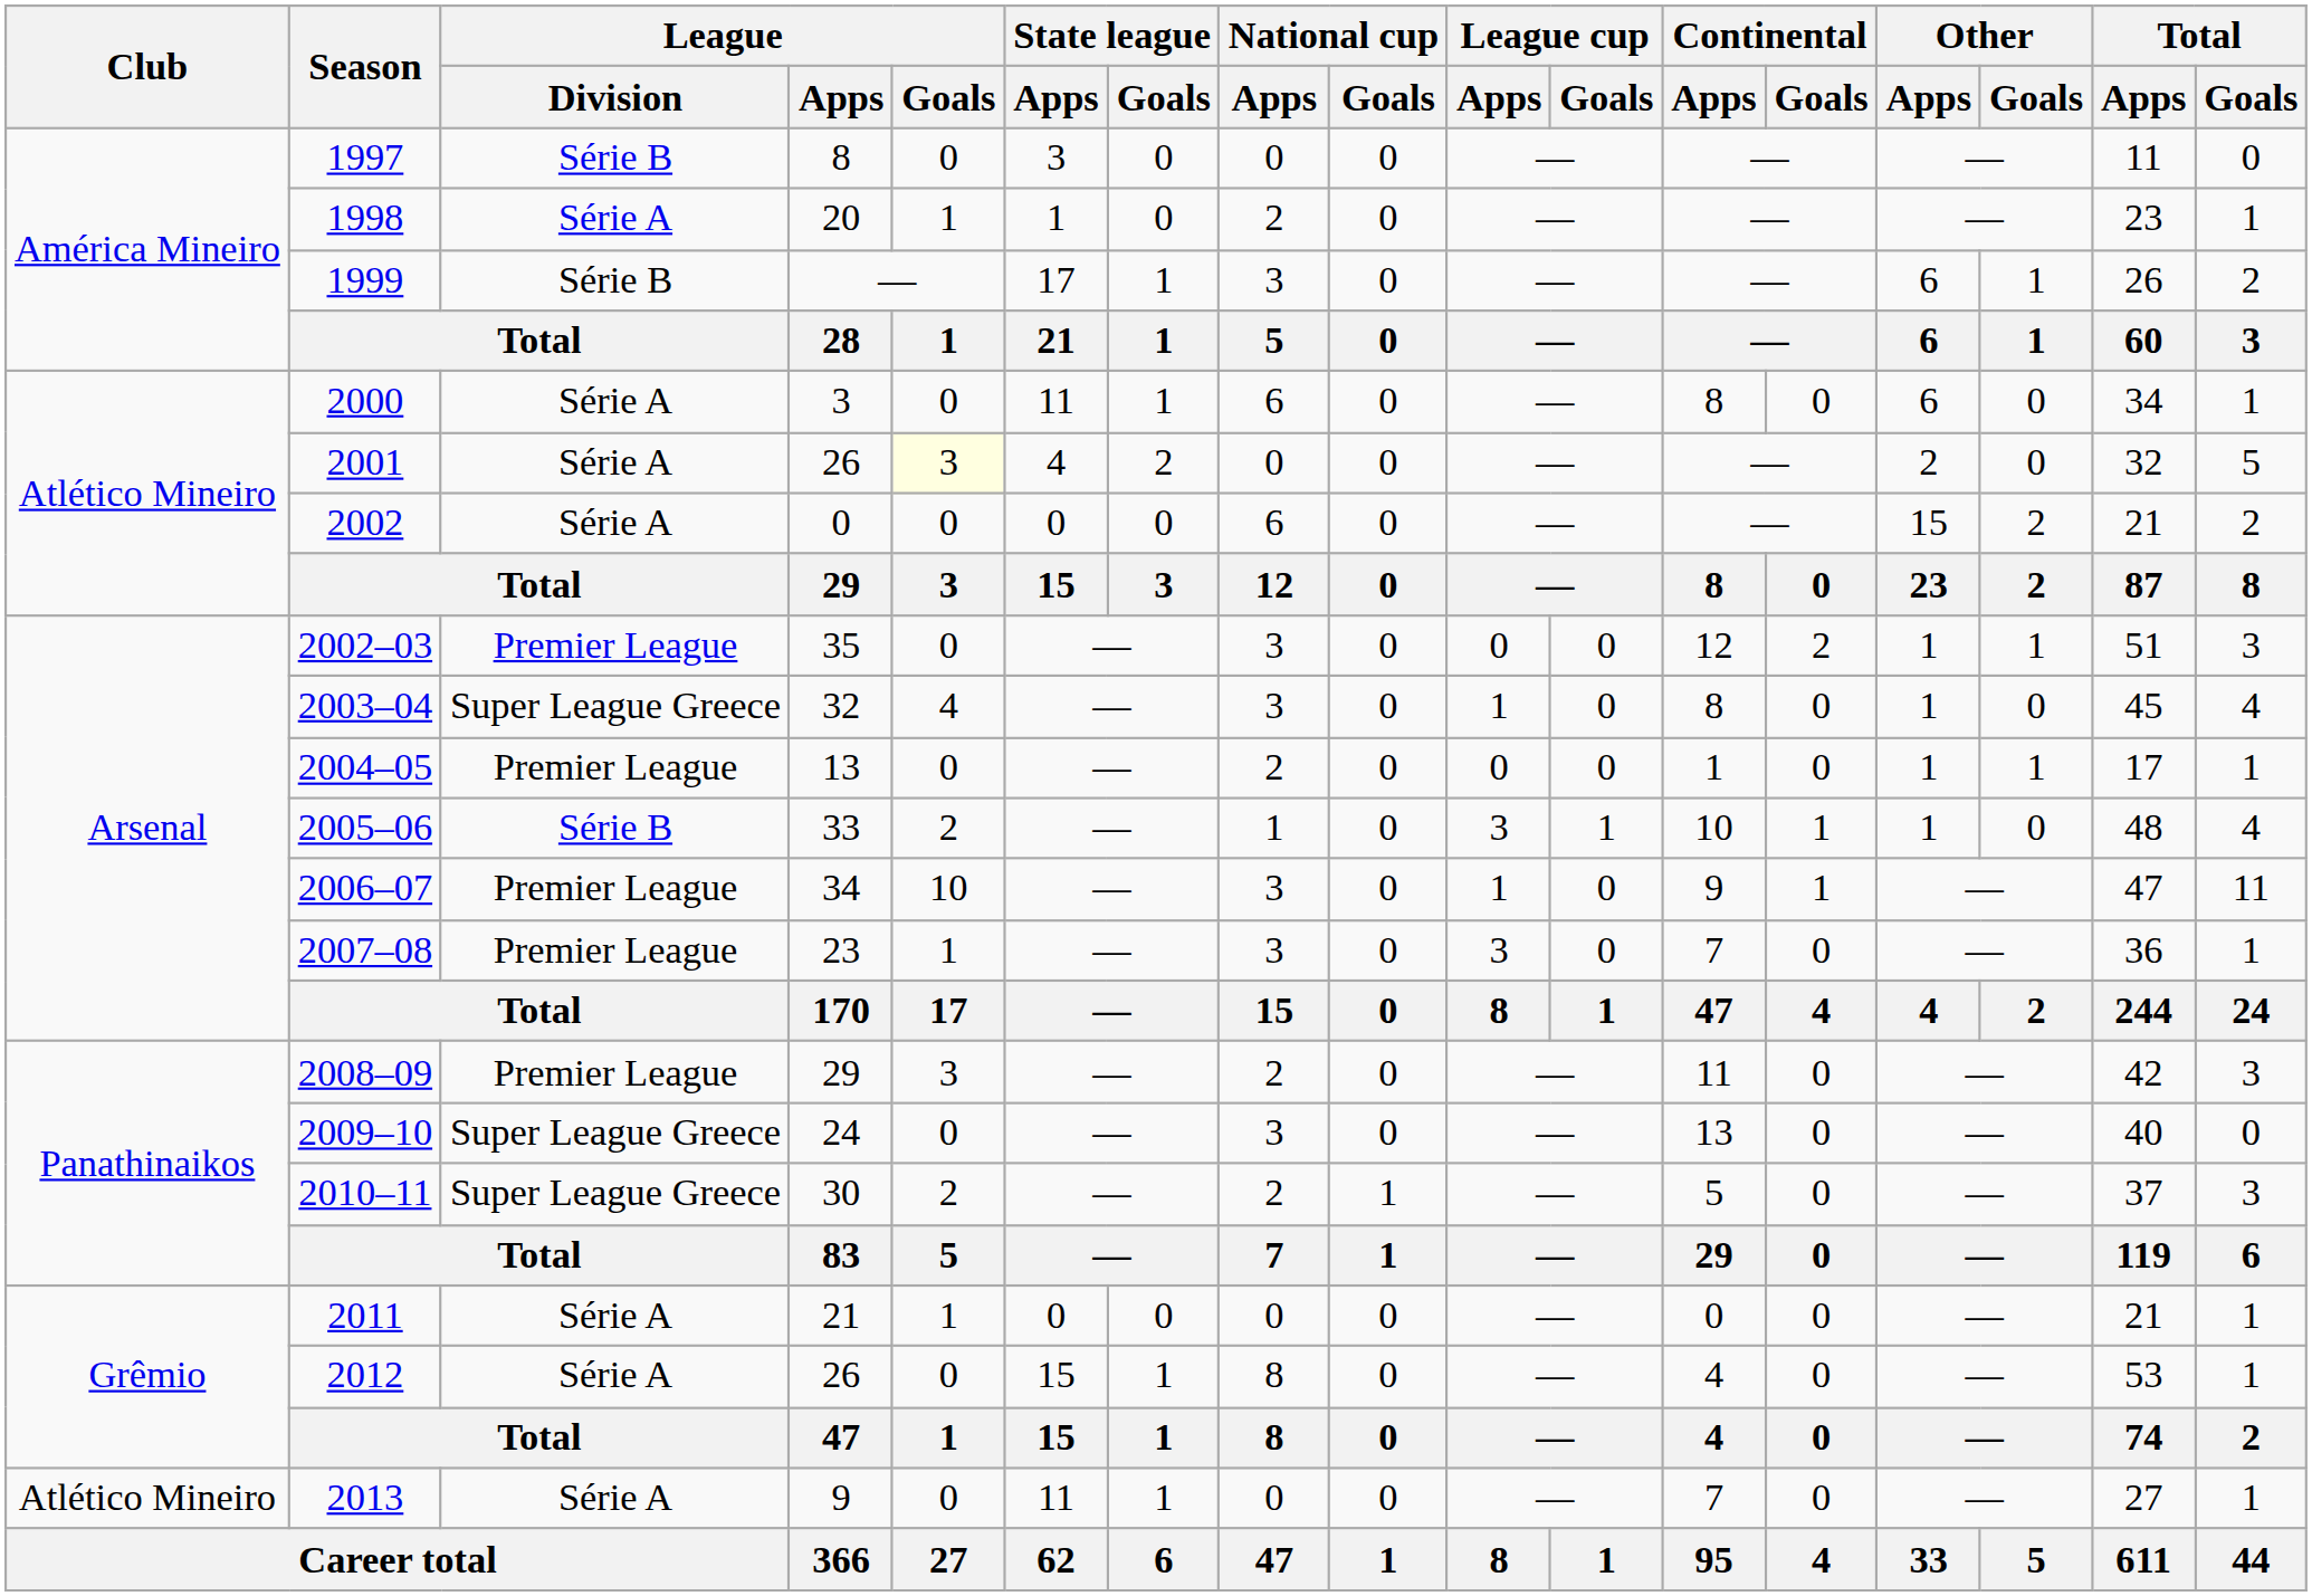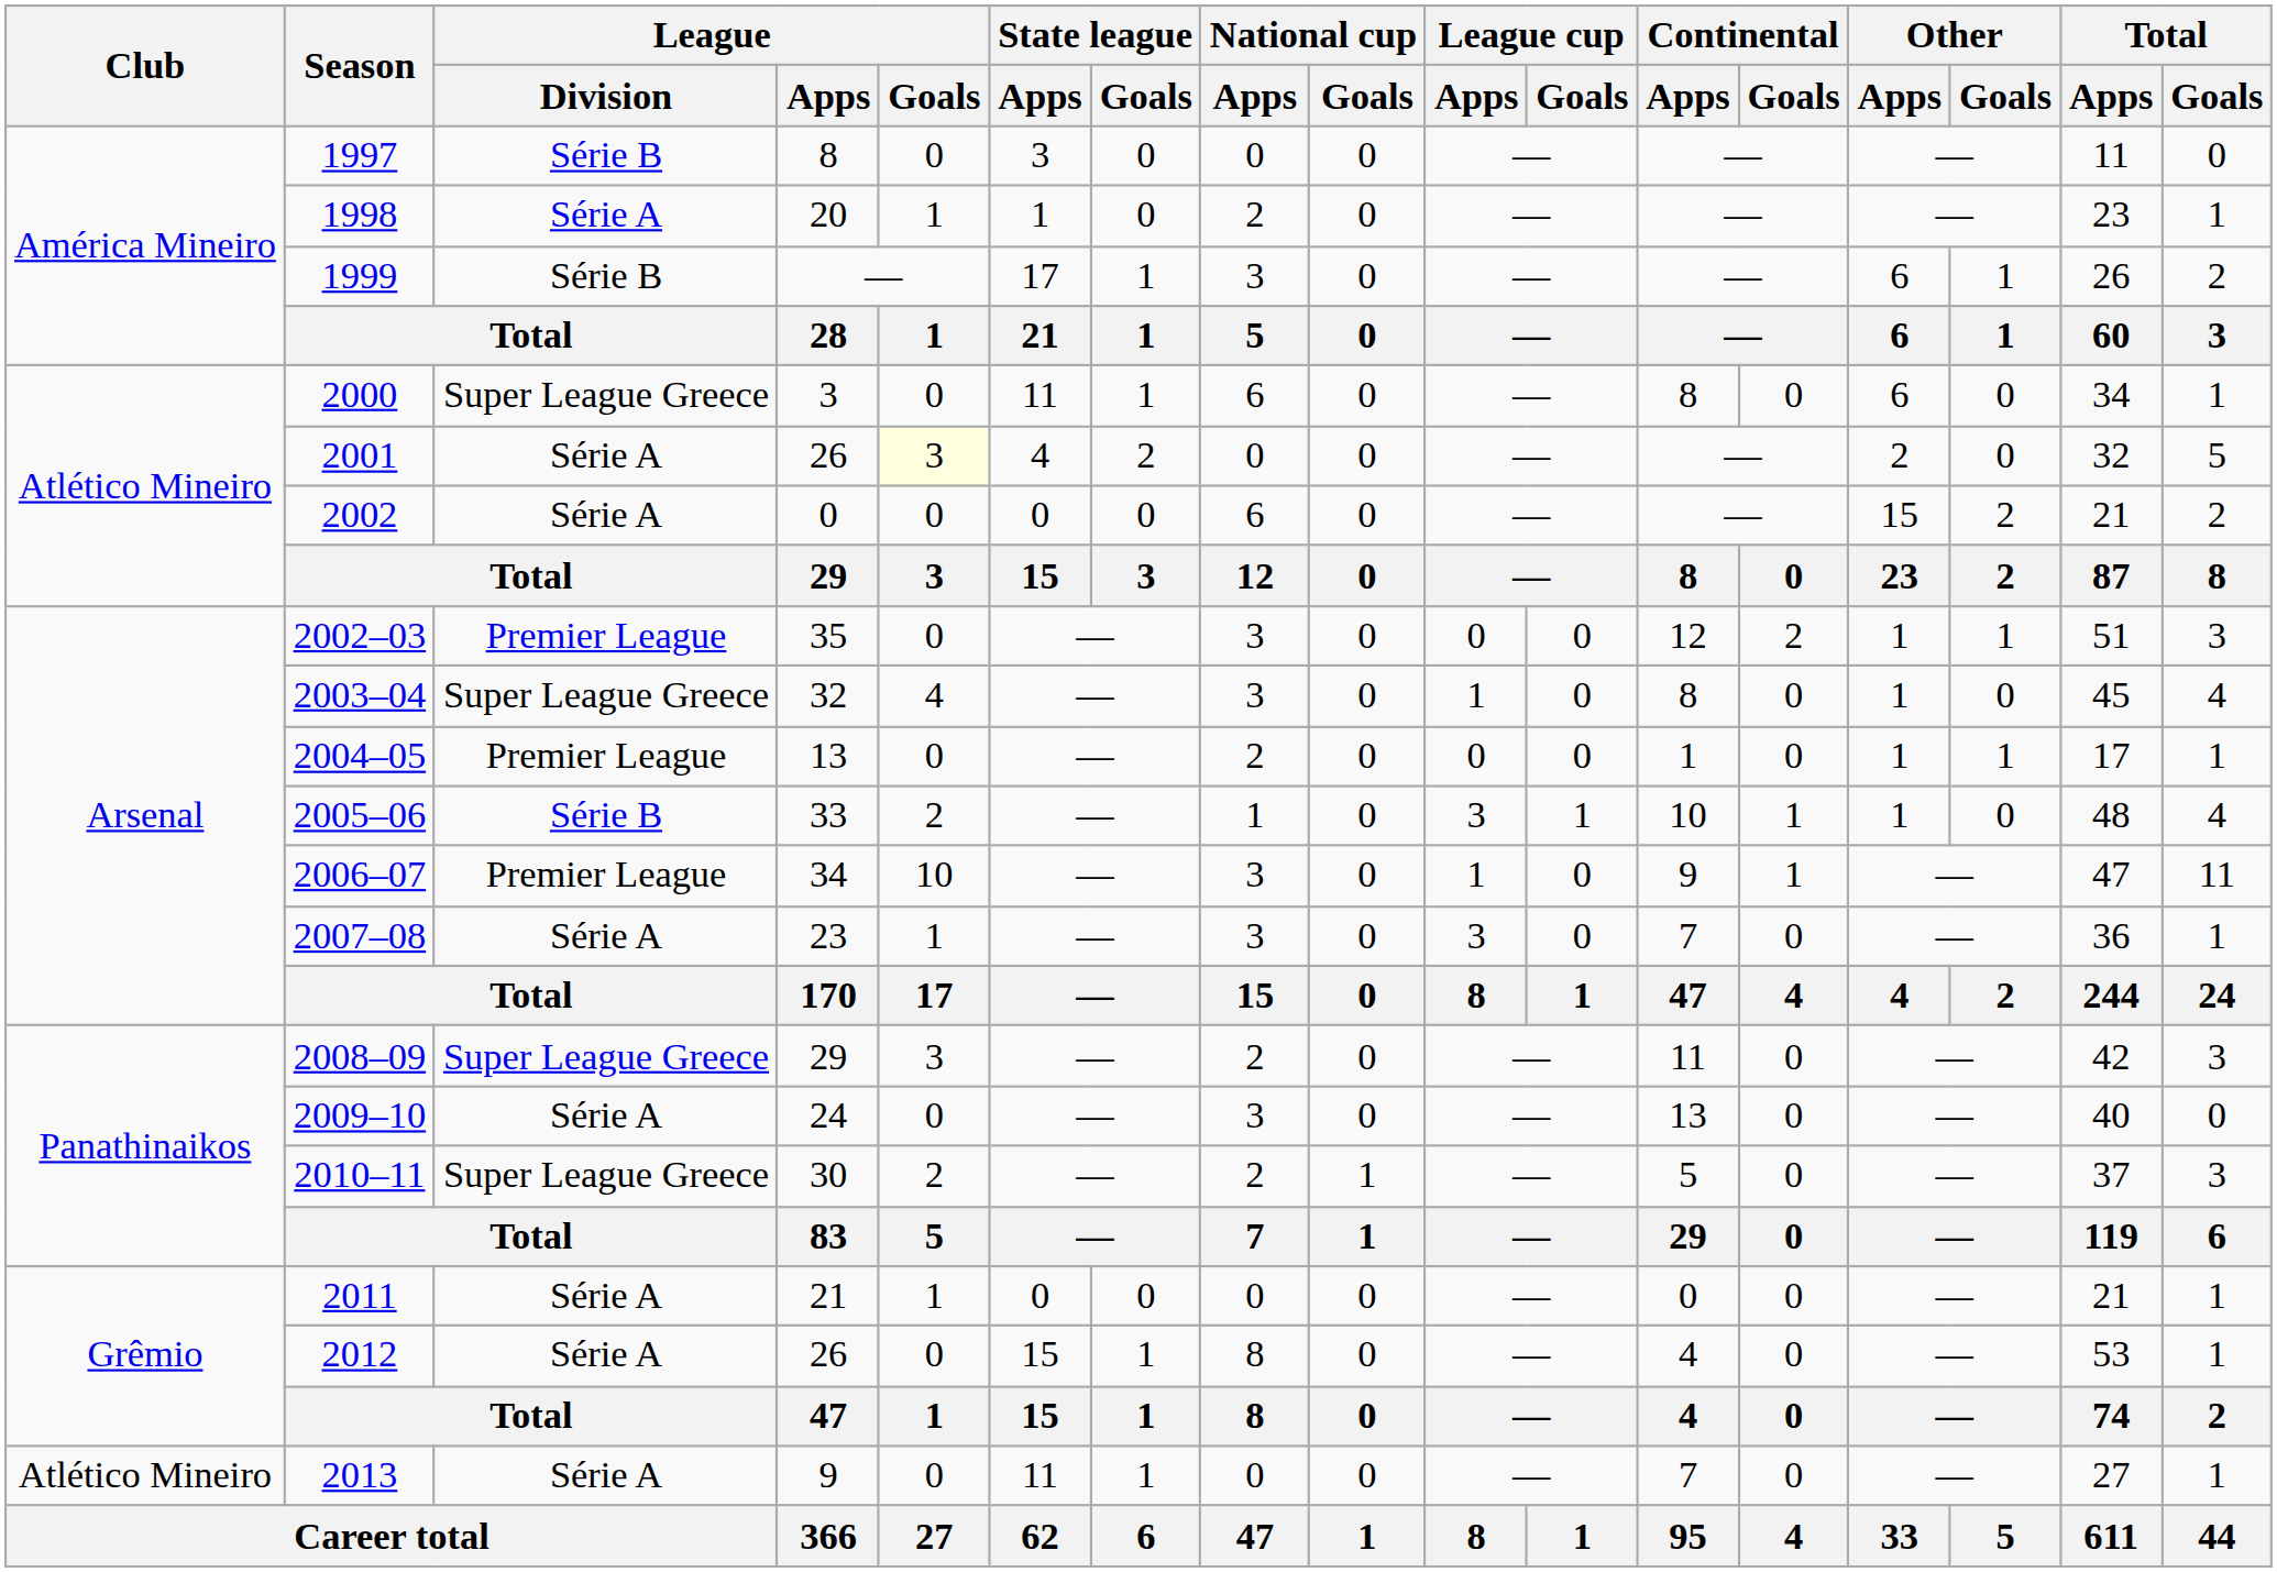 <table class="wikitable" style="text-align:center">
 <tr>
 <th rowspan="2">Club</th>
 <th rowspan="2">Season</th>
 <th colspan="3">League</th>
 <th colspan="2">State league</th>
 <th colspan="2">National cup</th>
 <th colspan="2">League cup</th>
 <th colspan="2">Continental</th>
 <th colspan="2">Other</th>
 <th colspan="2">Total</th>
 </tr>
 <tr>
 <th>Division</th>
 <th>Apps</th>
 <th>Goals</th>
 <th>Apps</th>
 <th>Goals</th>
 <th>Apps</th>
 <th>Goals</th>
 <th>Apps</th>
 <th>Goals</th>
 <th>Apps</th>
 <th>Goals</th>
 <th>Apps</th>
 <th>Goals</th>
 <th>Apps</th>
 <th>Goals</th>
 </tr>
 <tr>
 <td rowspan="4"><a href='#'>América Mineiro</a></td>
 <td><a href='#'>1997</a></td>
 <td><a href='#'>Série B</a></td>
 <td>8</td>
 <td>0</td>
 <td>3</td>
 <td>0</td>
 <td>0</td>
 <td>0</td>
 <td colspan="2">—</td>
 <td colspan="2">—</td>
 <td colspan="2">—</td>
 <td>11</td>
 <td>0</td>
 </tr>
 <tr>
 <td><a href='#'>1998</a></td>
 <td><a href='#'>Série A</a></td>
 <td>20</td>
 <td>1</td>
 <td>1</td>
 <td>0</td>
 <td>2</td>
 <td>0</td>
 <td colspan="2">—</td>
 <td colspan="2">—</td>
 <td colspan="2">—</td>
 <td>23</td>
 <td>1</td>
 </tr>
 <tr>
 <td><a href='#'>1999</a></td>
 <td>Série B</td>
 <td colspan="2">—</td>
 <td>17</td>
 <td>1</td>
 <td>3</td>
 <td>0</td>
 <td colspan="2">—</td>
 <td colspan="2">—</td>
 <td>6</td>
 <td>1</td>
 <td>26</td>
 <td>2</td>
 </tr>
 <tr>
 <th colspan="2">Total</th>
 <th>28</th>
 <th>1</th>
 <th>21</th>
 <th>1</th>
 <th>5</th>
 <th>0</th>
 <th colspan="2">—</th>
 <th colspan="2">—</th>
 <th>6</th>
 <th>1</th>
 <th>60</th>
 <th>3</th>
 </tr>
 <tr>
 <td rowspan="4"><a href='#'>Atlético Mineiro</a></td>
 <td><a href='#'>2000</a></td>
-<td>Série A</td>
+<td>Super League Greece</td>
 <td>3</td>
 <td>0</td>
 <td>11</td>
 <td>1</td>
 <td>6</td>
 <td>0</td>
 <td colspan="2">—</td>
 <td>8</td>
 <td>0</td>
 <td>6</td>
 <td>0</td>
 <td>34</td>
 <td>1</td>
 </tr>
 <tr>
 <td><a href='#'>2001</a></td>
 <td>Série A</td>
 <td>26</td>
 <td style="background: lightyellow;">3</td>
 <td>4</td>
 <td>2</td>
 <td>0</td>
 <td>0</td>
 <td colspan="2">—</td>
 <td colspan="2">—</td>
 <td>2</td>
 <td>0</td>
 <td>32</td>
 <td>5</td>
 </tr>
 <tr>
 <td><a href='#'>2002</a></td>
 <td>Série A</td>
 <td>0</td>
 <td>0</td>
 <td>0</td>
 <td>0</td>
 <td>6</td>
 <td>0</td>
 <td colspan="2">—</td>
 <td colspan="2">—</td>
 <td>15</td>
 <td>2</td>
 <td>21</td>
 <td>2</td>
 </tr>
 <tr>
 <th colspan="2">Total</th>
 <th>29</th>
 <th>3</th>
 <th>15</th>
 <th>3</th>
 <th>12</th>
 <th>0</th>
 <th colspan="2">—</th>
 <th>8</th>
 <th>0</th>
 <th>23</th>
 <th>2</th>
 <th>87</th>
 <th>8</th>
 </tr>
 <tr>
 <td rowspan="7"><a href='#'>Arsenal</a></td>
 <td><a href='#'>2002–03</a></td>
 <td><a href='#'>Premier League</a></td>
 <td>35</td>
 <td>0</td>
 <td colspan="2">—</td>
 <td>3</td>
 <td>0</td>
 <td>0</td>
 <td>0</td>
 <td>12</td>
 <td>2</td>
 <td>1</td>
 <td>1</td>
 <td>51</td>
 <td>3</td>
 </tr>
 <tr>
 <td><a href='#'>2003–04</a></td>
 <td>Super League Greece</td>
 <td>32</td>
 <td>4</td>
 <td colspan="2">—</td>
 <td>3</td>
 <td>0</td>
 <td>1</td>
 <td>0</td>
 <td>8</td>
 <td>0</td>
 <td>1</td>
 <td>0</td>
 <td>45</td>
 <td>4</td>
 </tr>
 <tr>
 <td><a href='#'>2004–05</a></td>
 <td>Premier League</td>
 <td>13</td>
 <td>0</td>
 <td colspan="2">—</td>
 <td>2</td>
 <td>0</td>
 <td>0</td>
 <td>0</td>
 <td>1</td>
 <td>0</td>
 <td>1</td>
 <td>1</td>
 <td>17</td>
 <td>1</td>
 </tr>
 <tr>
 <td><a href='#'>2005–06</a></td>
 <td><a href='#'>Série B</a></td>
 <td>33</td>
 <td>2</td>
 <td colspan="2">—</td>
 <td>1</td>
 <td>0</td>
 <td>3</td>
 <td>1</td>
 <td>10</td>
 <td>1</td>
 <td>1</td>
 <td>0</td>
 <td>48</td>
 <td>4</td>
 </tr>
 <tr>
 <td><a href='#'>2006–07</a></td>
 <td>Premier League</td>
 <td>34</td>
 <td>10</td>
 <td colspan="2">—</td>
 <td>3</td>
 <td>0</td>
 <td>1</td>
 <td>0</td>
 <td>9</td>
 <td>1</td>
 <td colspan="2">—</td>
 <td>47</td>
 <td>11</td>
 </tr>
 <tr>
 <td><a href='#'>2007–08</a></td>
-<td>Premier League</td>
+<td>Série A</td>
 <td>23</td>
 <td>1</td>
 <td colspan="2">—</td>
 <td>3</td>
 <td>0</td>
 <td>3</td>
 <td>0</td>
 <td>7</td>
 <td>0</td>
 <td colspan="2">—</td>
 <td>36</td>
 <td>1</td>
 </tr>
 <tr>
 <th colspan="2">Total</th>
 <th>170</th>
 <th>17</th>
 <th colspan="2">—</th>
 <th>15</th>
 <th>0</th>
 <th>8</th>
 <th>1</th>
 <th>47</th>
 <th>4</th>
 <th>4</th>
 <th>2</th>
 <th>244</th>
 <th>24</th>
 </tr>
 <tr>
 <td rowspan="4"><a href='#'>Panathinaikos</a></td>
 <td><a href='#'>2008–09</a></td>
-<td>Premier League</td>
+<td><a href='#'>Super League Greece</a></td>
 <td>29</td>
 <td>3</td>
 <td colspan="2">—</td>
 <td>2</td>
 <td>0</td>
 <td colspan="2">—</td>
 <td>11</td>
 <td>0</td>
 <td colspan="2">—</td>
 <td>42</td>
 <td>3</td>
 </tr>
 <tr>
 <td><a href='#'>2009–10</a></td>
-<td>Super League Greece</td>
+<td>Série A</td>
 <td>24</td>
 <td>0</td>
 <td colspan="2">—</td>
 <td>3</td>
 <td>0</td>
 <td colspan="2">—</td>
 <td>13</td>
 <td>0</td>
 <td colspan="2">—</td>
 <td>40</td>
 <td>0</td>
 </tr>
 <tr>
 <td><a href='#'>2010–11</a></td>
 <td>Super League Greece</td>
 <td>30</td>
 <td>2</td>
 <td colspan="2">—</td>
 <td>2</td>
 <td>1</td>
 <td colspan="2">—</td>
 <td>5</td>
 <td>0</td>
 <td colspan="2">—</td>
 <td>37</td>
 <td>3</td>
 </tr>
 <tr>
 <th colspan="2">Total</th>
 <th>83</th>
 <th>5</th>
 <th colspan="2">—</th>
 <th>7</th>
 <th>1</th>
 <th colspan="2">—</th>
 <th>29</th>
 <th>0</th>
 <th colspan="2">—</th>
 <th>119</th>
 <th>6</th>
 </tr>
 <tr>
 <td rowspan="3"><a href='#'>Grêmio</a></td>
 <td><a href='#'>2011</a></td>
 <td>Série A</td>
 <td>21</td>
 <td>1</td>
 <td>0</td>
 <td>0</td>
 <td>0</td>
 <td>0</td>
 <td colspan="2">—</td>
 <td>0</td>
 <td>0</td>
 <td colspan="2">—</td>
 <td>21</td>
 <td>1</td>
 </tr>
 <tr>
 <td><a href='#'>2012</a></td>
 <td>Série A</td>
 <td>26</td>
 <td>0</td>
 <td>15</td>
 <td>1</td>
 <td>8</td>
 <td>0</td>
 <td colspan="2">—</td>
 <td>4</td>
 <td>0</td>
 <td colspan="2">—</td>
 <td>53</td>
 <td>1</td>
 </tr>
 <tr>
 <th colspan="2">Total</th>
 <th>47</th>
 <th>1</th>
 <th>15</th>
 <th>1</th>
 <th>8</th>
 <th>0</th>
 <th colspan="2">—</th>
 <th>4</th>
 <th>0</th>
 <th colspan="2">—</th>
 <th>74</th>
 <th>2</th>
 </tr>
 <tr>
 <td>Atlético Mineiro</td>
 <td><a href='#'>2013</a></td>
 <td>Série A</td>
 <td>9</td>
 <td>0</td>
 <td>11</td>
 <td>1</td>
 <td>0</td>
 <td>0</td>
 <td colspan="2">—</td>
 <td>7</td>
 <td>0</td>
 <td colspan="2">—</td>
 <td>27</td>
 <td>1</td>
 </tr>
 <tr>
 <th colspan="3">Career total</th>
 <th>366</th>
 <th>27</th>
 <th>62</th>
 <th>6</th>
 <th>47</th>
 <th>1</th>
 <th>8</th>
 <th>1</th>
 <th>95</th>
 <th>4</th>
 <th>33</th>
 <th>5</th>
 <th>611</th>
 <th>44</th>
 </tr>
 </table>
